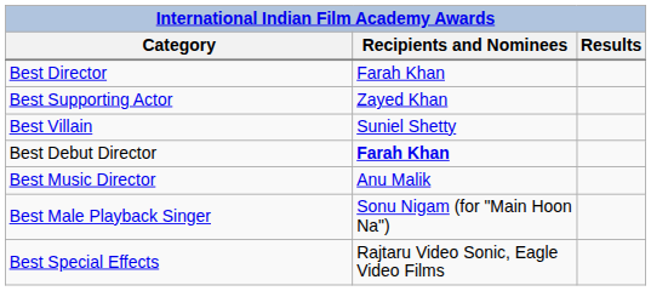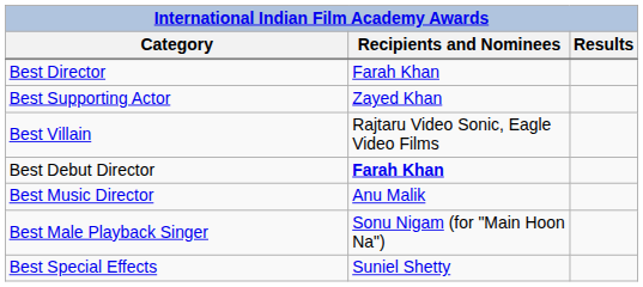 <table class="wikitable" style="font-size:100%">
 <tr style="background:#ccc; text-align:center;">
 <th colspan="7" style="background: LightSteelBlue;"><a href='#'>International Indian Film Academy Awards</a></th>
 </tr>
 <tr style="background:#ccc; text-align center;">
 <th style="width:30%:">Category</th>
 <th style="width:35%;">Recipients and Nominees</th>
 <th style="width:10%;">Results</th>
 </tr>
 <tr style="border-top:2px solid gray;">
 <td><a href='#'>Best Director</a></td>
 <td><a href='#'>Farah Khan</a></td>
 <td></td>
 </tr>
 <tr>
 <td><a href='#'>Best Supporting Actor</a></td>
 <td><a href='#'>Zayed Khan</a></td>
 <td></td>
 </tr>
 <tr>
 <td><a href='#'>Best Villain</a></td>
-<td><a href='#'>Suniel Shetty</a></td>
+<td>Rajtaru Video Sonic, Eagle Video Films</td>
 <td></td>
 </tr>
 <tr>
 <td>Best Debut Director</td>
 <td><strong><a href='#'>Farah Khan</a></strong></td>
 <td></td>
 </tr>
 <tr>
 <td><a href='#'>Best Music Director</a></td>
 <td><a href='#'>Anu Malik</a></td>
 <td></td>
 </tr>
 <tr>
 <td><a href='#'>Best Male Playback Singer</a></td>
 <td><a href='#'>Sonu Nigam</a> (for "Main Hoon Na")</td>
 <td></td>
 </tr>
 <tr>
 <td><a href='#'>Best Special Effects</a></td>
-<td>Rajtaru Video Sonic, Eagle Video Films</td>
+<td><a href='#'>Suniel Shetty</a></td>
 <td></td>
 </tr>
 </table>
